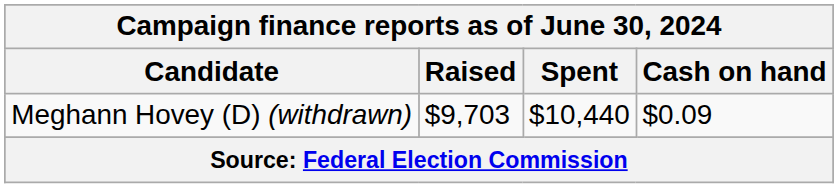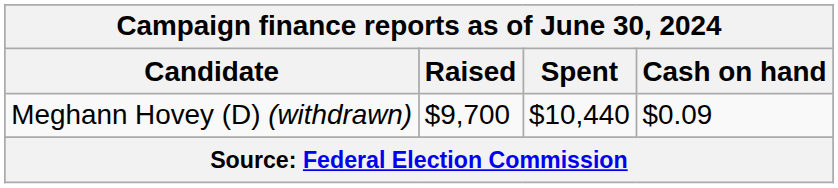 <table class="wikitable sortable">
 <tr>
 <th colspan=4>Campaign finance reports as of June 30, 2024</th>
 </tr>
 <tr style="text-align:center;">
 <th>Candidate</th>
 <th>Raised</th>
 <th>Spent</th>
 <th>Cash on hand</th>
 </tr>
 <tr>
 <td>Meghann Hovey (D) <em>(withdrawn)</em></td>
-<td>$9,703</td>
+<td>$9,700</td>
 <td>$10,440</td>
 <td>$0.09</td>
 </tr>
 <tr>
 <th colspan="4"><small>Source: <a href='#'>Federal Election Commission</a></small></th>
 </tr>
 </table>
